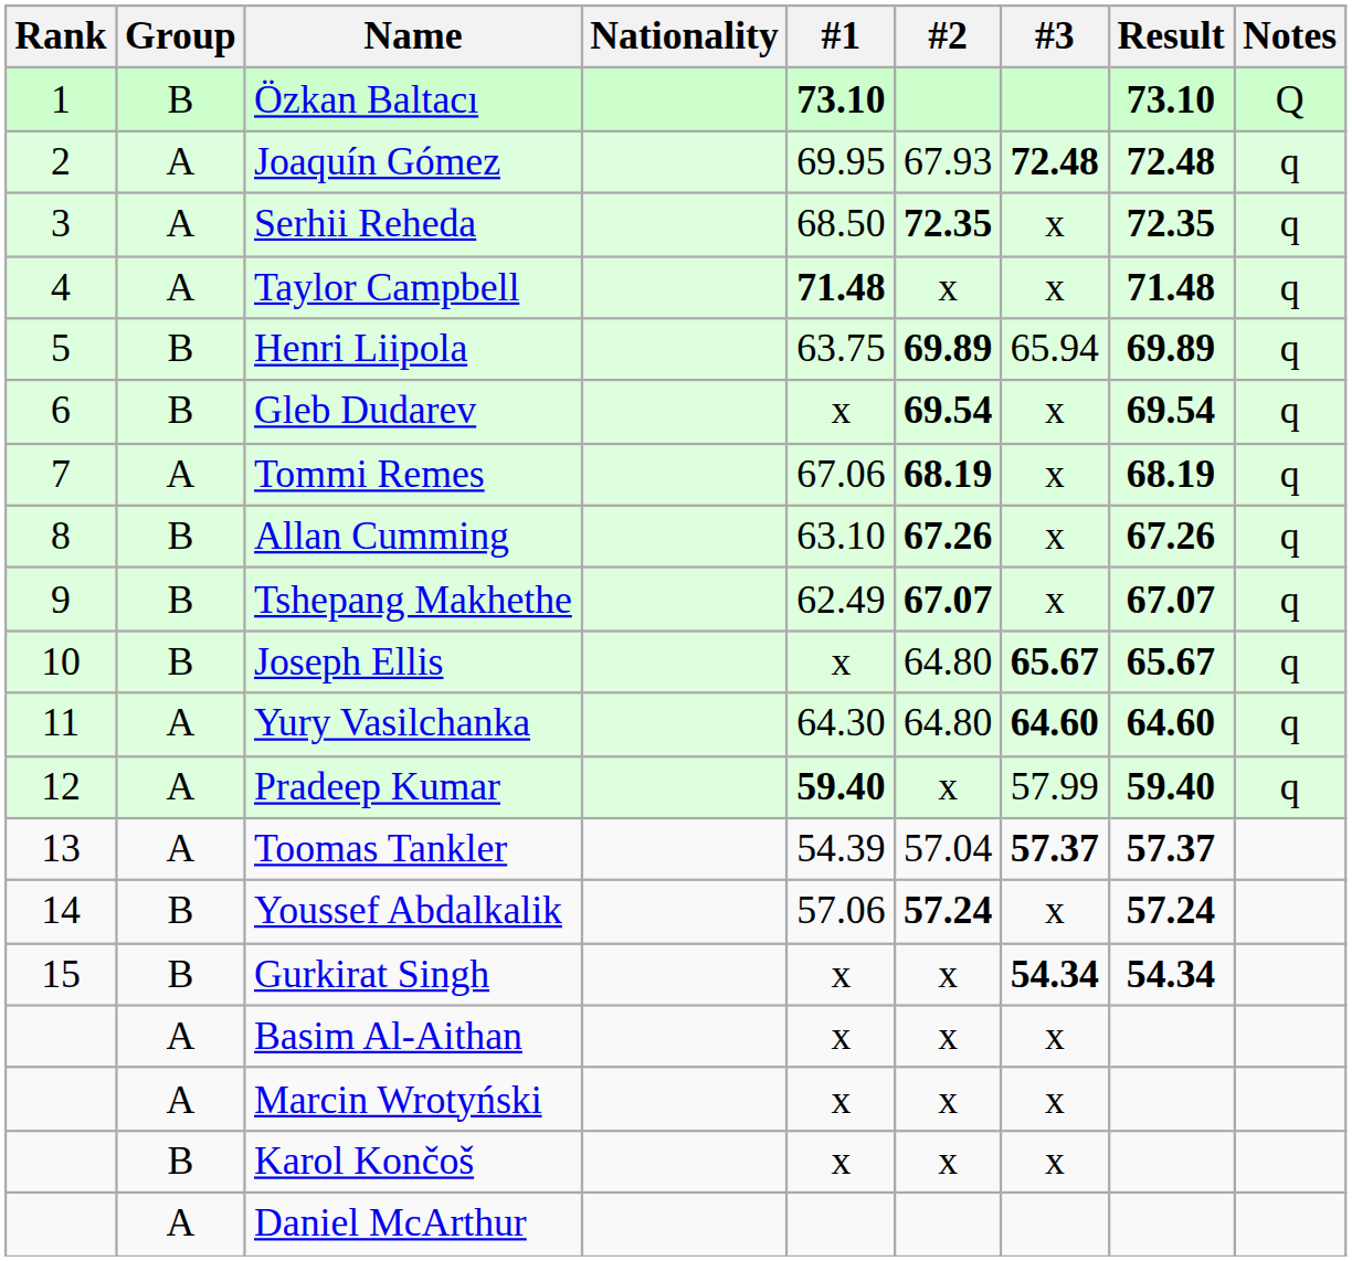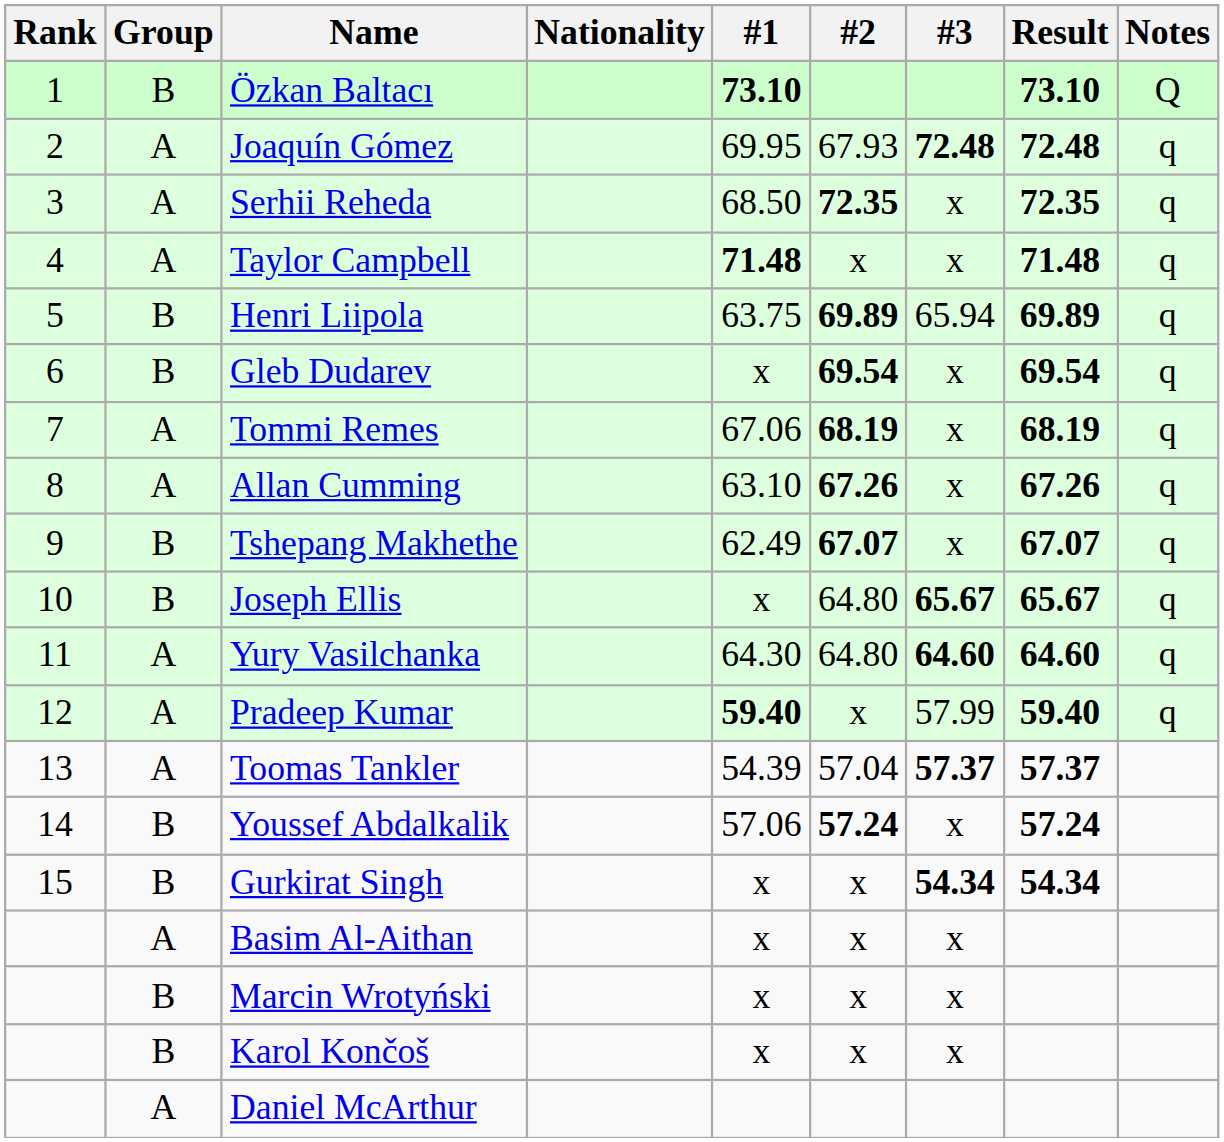 <table class="wikitable sortable" style="text-align:center">
 <tr>
 <th>Rank</th>
 <th>Group</th>
 <th>Name</th>
 <th>Nationality</th>
 <th>#1</th>
 <th>#2</th>
 <th>#3</th>
 <th>Result</th>
 <th>Notes</th>
 </tr>
 <tr bgcolor=ccffcc>
 <td>1</td>
 <td>B</td>
 <td align=left><a href='#'>Özkan Baltacı</a></td>
 <td align=left></td>
 <td><strong>73.10</strong></td>
 <td></td>
 <td></td>
 <td><strong>73.10</strong></td>
 <td>Q</td>
 </tr>
 <tr bgcolor=ddffdd>
 <td>2</td>
 <td>A</td>
 <td align=left><a href='#'>Joaquín Gómez</a></td>
 <td align=left></td>
 <td>69.95</td>
 <td>67.93</td>
 <td><strong>72.48</strong></td>
 <td><strong>72.48</strong></td>
 <td>q</td>
 </tr>
 <tr bgcolor=ddffdd>
 <td>3</td>
 <td>A</td>
 <td align=left><a href='#'>Serhii Reheda</a></td>
 <td align=left></td>
 <td>68.50</td>
 <td><strong>72.35</strong></td>
 <td>x</td>
 <td><strong>72.35</strong></td>
 <td>q</td>
 </tr>
 <tr bgcolor=ddffdd>
 <td>4</td>
 <td>A</td>
 <td align=left><a href='#'>Taylor Campbell</a></td>
 <td align=left></td>
 <td><strong>71.48</strong></td>
 <td>x</td>
 <td>x</td>
 <td><strong>71.48</strong></td>
 <td>q</td>
 </tr>
 <tr bgcolor=ddffdd>
 <td>5</td>
 <td>B</td>
 <td align=left><a href='#'>Henri Liipola</a></td>
 <td align=left></td>
 <td>63.75</td>
 <td><strong>69.89</strong></td>
 <td>65.94</td>
 <td><strong>69.89</strong></td>
 <td>q</td>
 </tr>
 <tr bgcolor=ddffdd>
 <td>6</td>
 <td>B</td>
 <td align=left><a href='#'>Gleb Dudarev</a></td>
 <td align=left></td>
 <td>x</td>
 <td><strong>69.54</strong></td>
 <td>x</td>
 <td><strong>69.54</strong></td>
 <td>q</td>
 </tr>
 <tr bgcolor=ddffdd>
 <td>7</td>
 <td>A</td>
 <td align=left><a href='#'>Tommi Remes</a></td>
 <td align=left></td>
 <td>67.06</td>
 <td><strong>68.19</strong></td>
 <td>x</td>
 <td><strong>68.19</strong></td>
 <td>q</td>
 </tr>
 <tr bgcolor=ddffdd>
 <td>8</td>
-<td>B</td>
+<td>A</td>
 <td align=left><a href='#'>Allan Cumming</a></td>
 <td align=left></td>
 <td>63.10</td>
 <td><strong>67.26</strong></td>
 <td>x</td>
 <td><strong>67.26</strong></td>
 <td>q</td>
 </tr>
 <tr bgcolor=ddffdd>
 <td>9</td>
 <td>B</td>
 <td align=left><a href='#'>Tshepang Makhethe</a></td>
 <td align=left></td>
 <td>62.49</td>
 <td><strong>67.07</strong></td>
 <td>x</td>
 <td><strong>67.07</strong></td>
 <td>q</td>
 </tr>
 <tr bgcolor=ddffdd>
 <td>10</td>
 <td>B</td>
 <td align=left><a href='#'>Joseph Ellis</a></td>
 <td align=left></td>
 <td>x</td>
 <td>64.80</td>
 <td><strong>65.67</strong></td>
 <td><strong>65.67</strong></td>
 <td>q</td>
 </tr>
 <tr bgcolor=ddffdd>
 <td>11</td>
 <td>A</td>
 <td align=left><a href='#'>Yury Vasilchanka</a></td>
 <td align=left></td>
 <td>64.30</td>
 <td>64.80</td>
 <td><strong>64.60</strong></td>
 <td><strong>64.60</strong></td>
 <td>q</td>
 </tr>
 <tr bgcolor=ddffdd>
 <td>12</td>
 <td>A</td>
 <td align=left><a href='#'>Pradeep Kumar</a></td>
 <td align=left></td>
 <td><strong>59.40</strong></td>
 <td>x</td>
 <td>57.99</td>
 <td><strong>59.40</strong></td>
 <td>q</td>
 </tr>
 <tr>
 <td>13</td>
 <td>A</td>
 <td align=left><a href='#'>Toomas Tankler</a></td>
 <td align=left></td>
 <td>54.39</td>
 <td>57.04</td>
 <td><strong>57.37</strong></td>
 <td><strong>57.37</strong></td>
 <td></td>
 </tr>
 <tr>
 <td>14</td>
 <td>B</td>
 <td align=left><a href='#'>Youssef Abdalkalik</a></td>
 <td align=left></td>
 <td>57.06</td>
 <td><strong>57.24</strong></td>
 <td>x</td>
 <td><strong>57.24</strong></td>
 <td></td>
 </tr>
 <tr>
 <td>15</td>
 <td>B</td>
 <td align=left><a href='#'>Gurkirat Singh</a></td>
 <td align=left></td>
 <td>x</td>
 <td>x</td>
 <td><strong>54.34</strong></td>
 <td><strong>54.34</strong></td>
 <td></td>
 </tr>
 <tr>
 <td></td>
 <td>A</td>
 <td align=left><a href='#'>Basim Al-Aithan</a></td>
 <td align=left></td>
 <td>x</td>
 <td>x</td>
 <td>x</td>
 <td><strong></strong></td>
 <td></td>
 </tr>
 <tr>
 <td></td>
-<td>A</td>
+<td>B</td>
 <td align=left><a href='#'>Marcin Wrotyński</a></td>
 <td align=left></td>
 <td>x</td>
 <td>x</td>
 <td>x</td>
 <td><strong></strong></td>
 <td></td>
 </tr>
 <tr>
 <td></td>
 <td>B</td>
 <td align=left><a href='#'>Karol Končoš</a></td>
 <td align=left></td>
 <td>x</td>
 <td>x</td>
 <td>x</td>
 <td><strong></strong></td>
 <td></td>
 </tr>
 <tr>
 <td></td>
 <td>A</td>
 <td align=left><a href='#'>Daniel McArthur</a></td>
 <td align=left></td>
 <td></td>
 <td></td>
 <td></td>
 <td><strong></strong></td>
 <td></td>
 </tr>
 </table>
